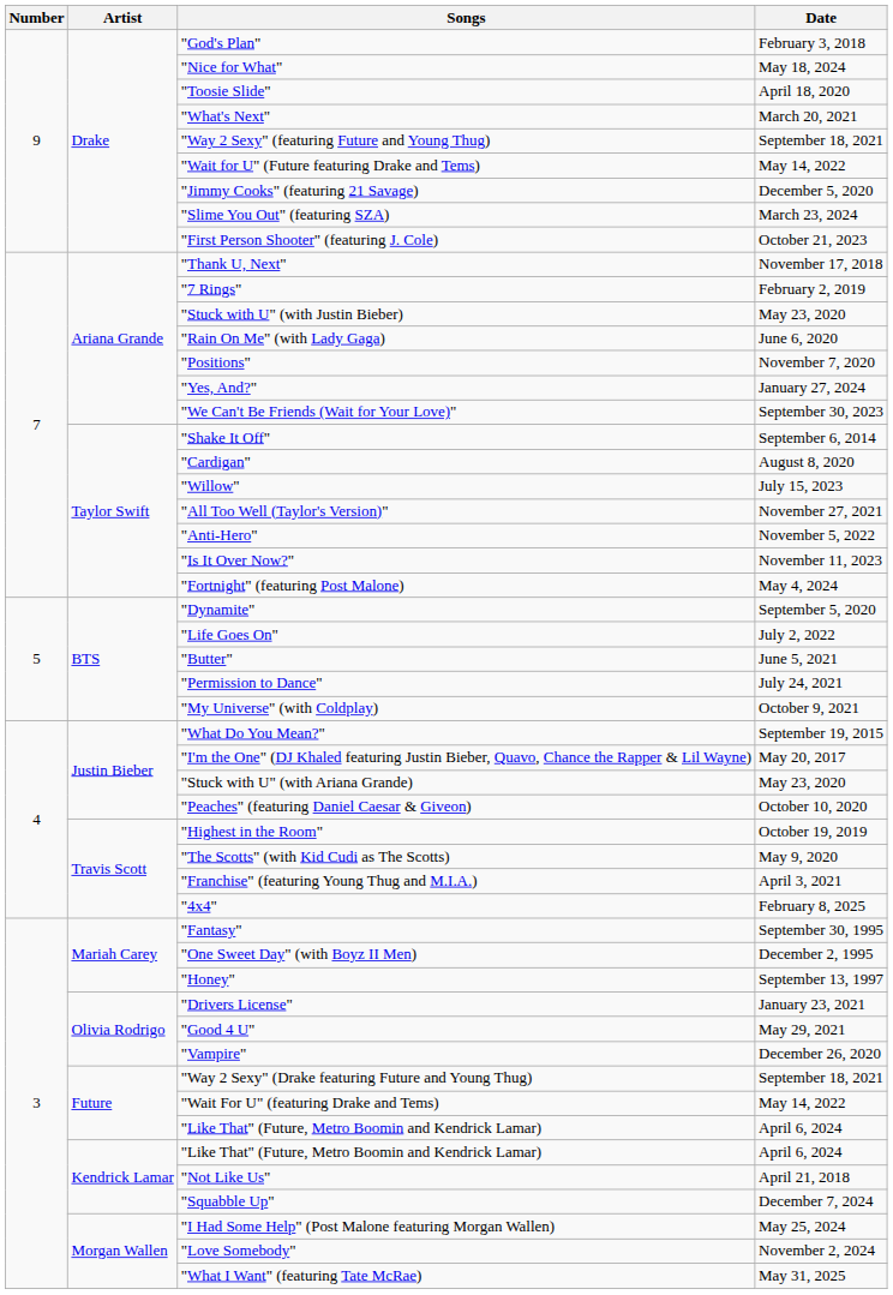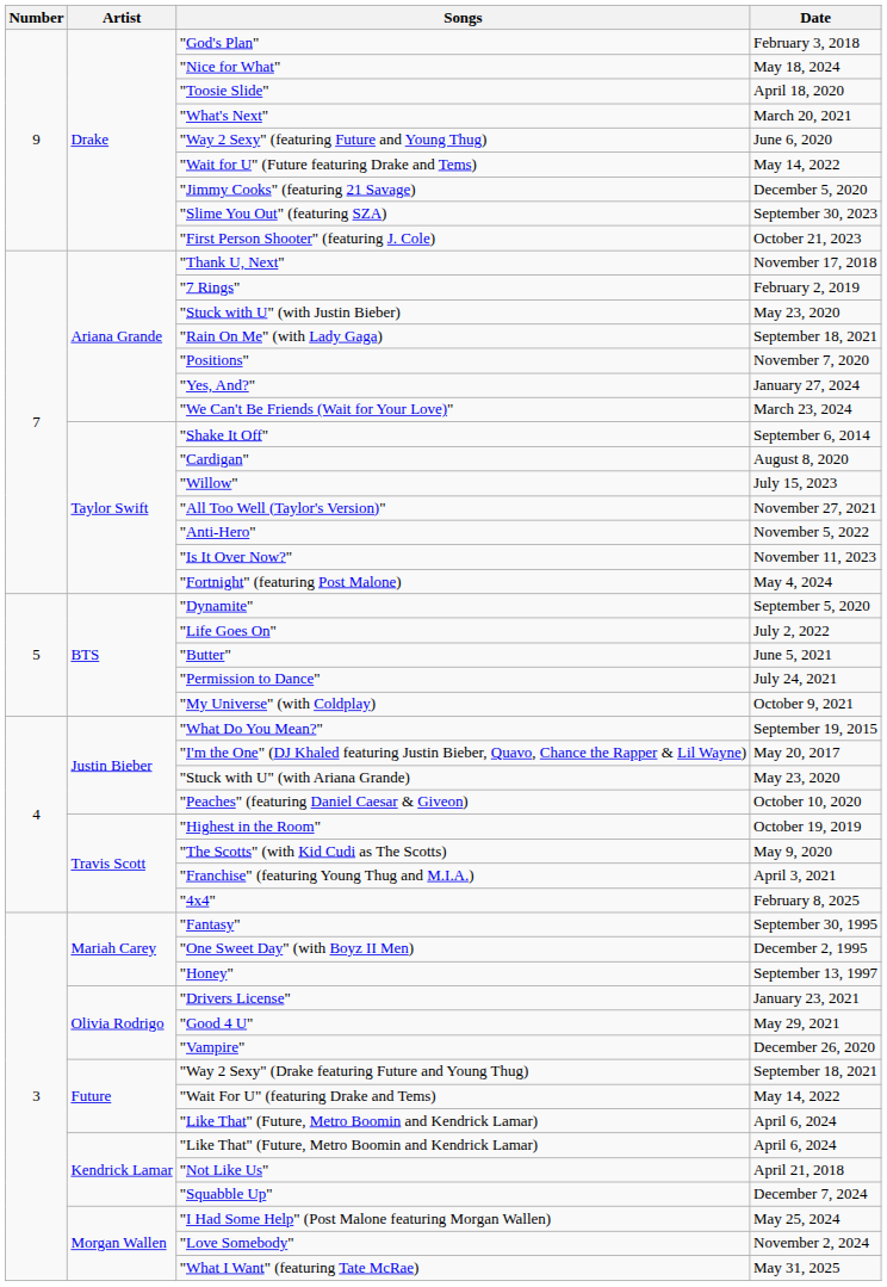 <table class="wikitable plainrowheaders">
 <tr>
 <th>Number</th>
 <th>Artist</th>
 <th>Songs</th>
 <th>Date</th>
 </tr>
 <tr>
 <td rowspan="9" style="text-align:center;">9</td>
 <td rowspan="9"><a href='#'>Drake</a></td>
 <td>"<a href='#'>God's Plan</a>"</td>
 <td>February 3, 2018</td>
 </tr>
 <tr>
 <td>"<a href='#'>Nice for What</a>"</td>
 <td>May 18, 2024</td>
 </tr>
 <tr>
 <td>"<a href='#'>Toosie Slide</a>"</td>
 <td>April 18, 2020</td>
 </tr>
 <tr>
 <td>"<a href='#'>What's Next</a>"</td>
 <td>March 20, 2021</td>
 </tr>
 <tr>
 <td>"<a href='#'>Way 2 Sexy</a>" (featuring <a href='#'>Future</a> and <a href='#'>Young Thug</a>)</td>
-<td>September 18, 2021</td>
+<td>June 6, 2020</td>
 </tr>
 <tr>
 <td>"<a href='#'>Wait for U</a>" (Future featuring Drake and <a href='#'>Tems</a>)</td>
 <td>May 14, 2022</td>
 </tr>
 <tr>
 <td>"<a href='#'>Jimmy Cooks</a>" (featuring <a href='#'>21 Savage</a>)</td>
 <td>December 5, 2020</td>
 </tr>
 <tr>
 <td>"<a href='#'>Slime You Out</a>" (featuring <a href='#'>SZA</a>)</td>
-<td>March 23, 2024</td>
+<td>September 30, 2023</td>
 </tr>
 <tr>
 <td>"<a href='#'>First Person Shooter</a>" (featuring <a href='#'>J. Cole</a>)</td>
 <td>October 21, 2023</td>
 </tr>
 <tr>
 <td rowspan="14" style="text-align:center;">7</td>
 <td rowspan="7"><a href='#'>Ariana Grande</a></td>
 <td>"<a href='#'>Thank U, Next</a>"</td>
 <td>November 17, 2018</td>
 </tr>
 <tr>
 <td>"<a href='#'>7 Rings</a>"</td>
 <td>February 2, 2019</td>
 </tr>
 <tr>
 <td>"<a href='#'>Stuck with U</a>" (with Justin Bieber)</td>
 <td>May 23, 2020</td>
 </tr>
 <tr>
 <td>"<a href='#'>Rain On Me</a>" (with <a href='#'>Lady Gaga</a>)</td>
-<td>June 6, 2020</td>
+<td>September 18, 2021</td>
 </tr>
 <tr>
 <td>"<a href='#'>Positions</a>"</td>
 <td>November 7, 2020</td>
 </tr>
 <tr>
 <td>"<a href='#'>Yes, And?</a>"</td>
 <td>January 27, 2024</td>
 </tr>
 <tr>
 <td>"<a href='#'>We Can't Be Friends (Wait for Your Love)</a>"</td>
-<td>September 30, 2023</td>
+<td>March 23, 2024</td>
 </tr>
 <tr>
 <td rowspan="7"><a href='#'>Taylor Swift</a></td>
 <td>"<a href='#'>Shake It Off</a>"</td>
 <td>September 6, 2014</td>
 </tr>
 <tr>
 <td>"<a href='#'>Cardigan</a>"</td>
 <td>August 8, 2020</td>
 </tr>
 <tr>
 <td>"<a href='#'>Willow</a>"</td>
 <td>July 15, 2023</td>
 </tr>
 <tr>
 <td>"<a href='#'>All Too Well (Taylor's Version)</a>"</td>
 <td>November 27, 2021</td>
 </tr>
 <tr>
 <td>"<a href='#'>Anti-Hero</a>"</td>
 <td>November 5, 2022</td>
 </tr>
 <tr>
 <td>"<a href='#'>Is It Over Now?</a>"</td>
 <td>November 11, 2023</td>
 </tr>
 <tr>
 <td>"<a href='#'>Fortnight</a>" (featuring <a href='#'>Post Malone</a>)</td>
 <td>May 4, 2024</td>
 </tr>
 <tr>
 <td rowspan="5" style="text-align:center;">5</td>
 <td rowspan="5"><a href='#'>BTS</a></td>
 <td>"<a href='#'>Dynamite</a>"</td>
 <td>September 5, 2020</td>
 </tr>
 <tr>
 <td>"<a href='#'>Life Goes On</a>"</td>
 <td>July 2, 2022</td>
 </tr>
 <tr>
 <td>"<a href='#'>Butter</a>"</td>
 <td>June 5, 2021</td>
 </tr>
 <tr>
 <td>"<a href='#'>Permission to Dance</a>"</td>
 <td>July 24, 2021</td>
 </tr>
 <tr>
 <td>"<a href='#'>My Universe</a>" (with <a href='#'>Coldplay</a>)</td>
 <td>October 9, 2021</td>
 </tr>
 <tr>
 <td rowspan="8" style="text-align:center;">4</td>
 <td rowspan="4"><a href='#'>Justin Bieber</a></td>
 <td>"<a href='#'>What Do You Mean?</a>"</td>
 <td>September 19, 2015</td>
 </tr>
 <tr>
 <td>"<a href='#'>I'm the One</a>" (<a href='#'>DJ Khaled</a> featuring Justin Bieber, <a href='#'>Quavo</a>, <a href='#'>Chance the Rapper</a> & <a href='#'>Lil Wayne</a>)</td>
 <td>May 20, 2017</td>
 </tr>
 <tr>
 <td>"Stuck with U" (with Ariana Grande)</td>
 <td>May 23, 2020</td>
 </tr>
 <tr>
 <td>"<a href='#'>Peaches</a>" (featuring <a href='#'>Daniel Caesar</a> & <a href='#'>Giveon</a>)</td>
 <td>October 10, 2020</td>
 </tr>
 <tr>
 <td rowspan="4"><a href='#'>Travis Scott</a></td>
 <td>"<a href='#'>Highest in the Room</a>"</td>
 <td>October 19, 2019</td>
 </tr>
 <tr>
 <td>"<a href='#'>The Scotts</a>" (with <a href='#'>Kid Cudi</a> as The Scotts)</td>
 <td>May 9, 2020</td>
 </tr>
 <tr>
 <td>"<a href='#'>Franchise</a>" (featuring Young Thug and <a href='#'>M.I.A.</a>)</td>
 <td>April 3, 2021</td>
 </tr>
 <tr>
 <td>"<a href='#'>4x4</a>"</td>
 <td>February 8, 2025</td>
 </tr>
 <tr>
 <td rowspan="15" style="text-align:center;">3</td>
 <td rowspan="3"><a href='#'>Mariah Carey</a></td>
 <td>"<a href='#'>Fantasy</a>"</td>
 <td>September 30, 1995</td>
 </tr>
 <tr>
 <td>"<a href='#'>One Sweet Day</a>" (with <a href='#'>Boyz II Men</a>)</td>
 <td>December 2, 1995</td>
 </tr>
 <tr>
 <td>"<a href='#'>Honey</a>"</td>
 <td>September 13, 1997</td>
 </tr>
 <tr>
 <td rowspan="3"><a href='#'>Olivia Rodrigo</a></td>
 <td>"<a href='#'>Drivers License</a>"</td>
 <td>January 23, 2021</td>
 </tr>
 <tr>
 <td>"<a href='#'>Good 4 U</a>"</td>
 <td>May 29, 2021</td>
 </tr>
 <tr>
 <td>"<a href='#'>Vampire</a>"</td>
 <td>December 26, 2020</td>
 </tr>
 <tr>
 <td rowspan="3"><a href='#'>Future</a></td>
 <td>"Way 2 Sexy" (Drake featuring Future and Young Thug)</td>
 <td>September 18, 2021</td>
 </tr>
 <tr>
 <td>"Wait For U" (featuring Drake and Tems)</td>
 <td>May 14, 2022</td>
 </tr>
 <tr>
 <td>"<a href='#'>Like That</a>" (Future, <a href='#'>Metro Boomin</a> and Kendrick Lamar)</td>
 <td>April 6, 2024</td>
 </tr>
 <tr>
 <td rowspan="3"><a href='#'>Kendrick Lamar</a></td>
 <td>"Like That" (Future, Metro Boomin and Kendrick Lamar)</td>
 <td>April 6, 2024</td>
 </tr>
 <tr>
 <td>"<a href='#'>Not Like Us</a>"</td>
 <td>April 21, 2018</td>
 </tr>
 <tr>
 <td>"<a href='#'>Squabble Up</a>"</td>
 <td>December 7, 2024</td>
 </tr>
 <tr>
 <td rowspan="3"><a href='#'>Morgan Wallen</a></td>
 <td>"<a href='#'>I Had Some Help</a>" (Post Malone featuring Morgan Wallen)</td>
 <td>May 25, 2024</td>
 </tr>
 <tr>
 <td>"<a href='#'>Love Somebody</a>"</td>
 <td>November 2, 2024</td>
 </tr>
 <tr>
 <td>"<a href='#'>What I Want</a>" (featuring <a href='#'>Tate McRae</a>)</td>
 <td>May 31, 2025</td>
 </tr>
 </table>
